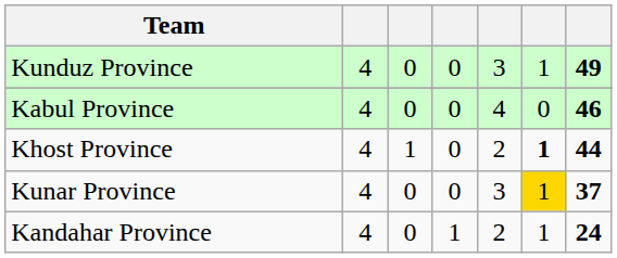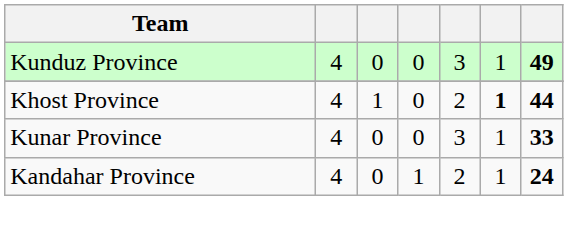 <table class="wikitable" style="text-align:center">
 <tr>
 <th style="width:200px">Team</th>
 <th width="20"></th>
 <th width="20"></th>
 <th width="20"></th>
 <th width="20"></th>
 <th width="20"></th>
 <th width="20"></th>
 </tr>
 <tr style="background:#cfc">
 <td style="text-align:left;">Kunduz Province</td>
 <td>4</td>
 <td>0</td>
 <td>0</td>
 <td>3</td>
 <td>1</td>
 <td><strong>49</strong></td>
 </tr>
 <tr>
 </tr>
-<tr style="background:#cfc">
-<td style="text-align:left;">Kabul Province</td>
-<td>4</td>
-<td>0</td>
-<td>0</td>
-<td>4</td>
-<td>0</td>
-<td><strong>46</strong></td>
-</tr>
 <tr>
 <td style="text-align:left;">Khost Province</td>
 <td>4</td>
 <td>1</td>
 <td>0</td>
 <td>2</td>
 <td><strong>1</strong></td>
 <td><strong>44</strong></td>
 </tr>
 <tr>
 <td style="text-align:left;">Kunar Province</td>
 <td>4</td>
 <td>0</td>
 <td>0</td>
 <td>3</td>
-<td style="background: gold;">1</td>
-<td><strong>37</strong></td>
+<td>1</td>
+<td><strong>33</strong></td>
 </tr>
 <tr>
 <td style="text-align:left;">Kandahar Province</td>
 <td>4</td>
 <td>0</td>
 <td>1</td>
 <td>2</td>
 <td>1</td>
 <td><strong>24</strong></td>
 </tr>
 </table>
